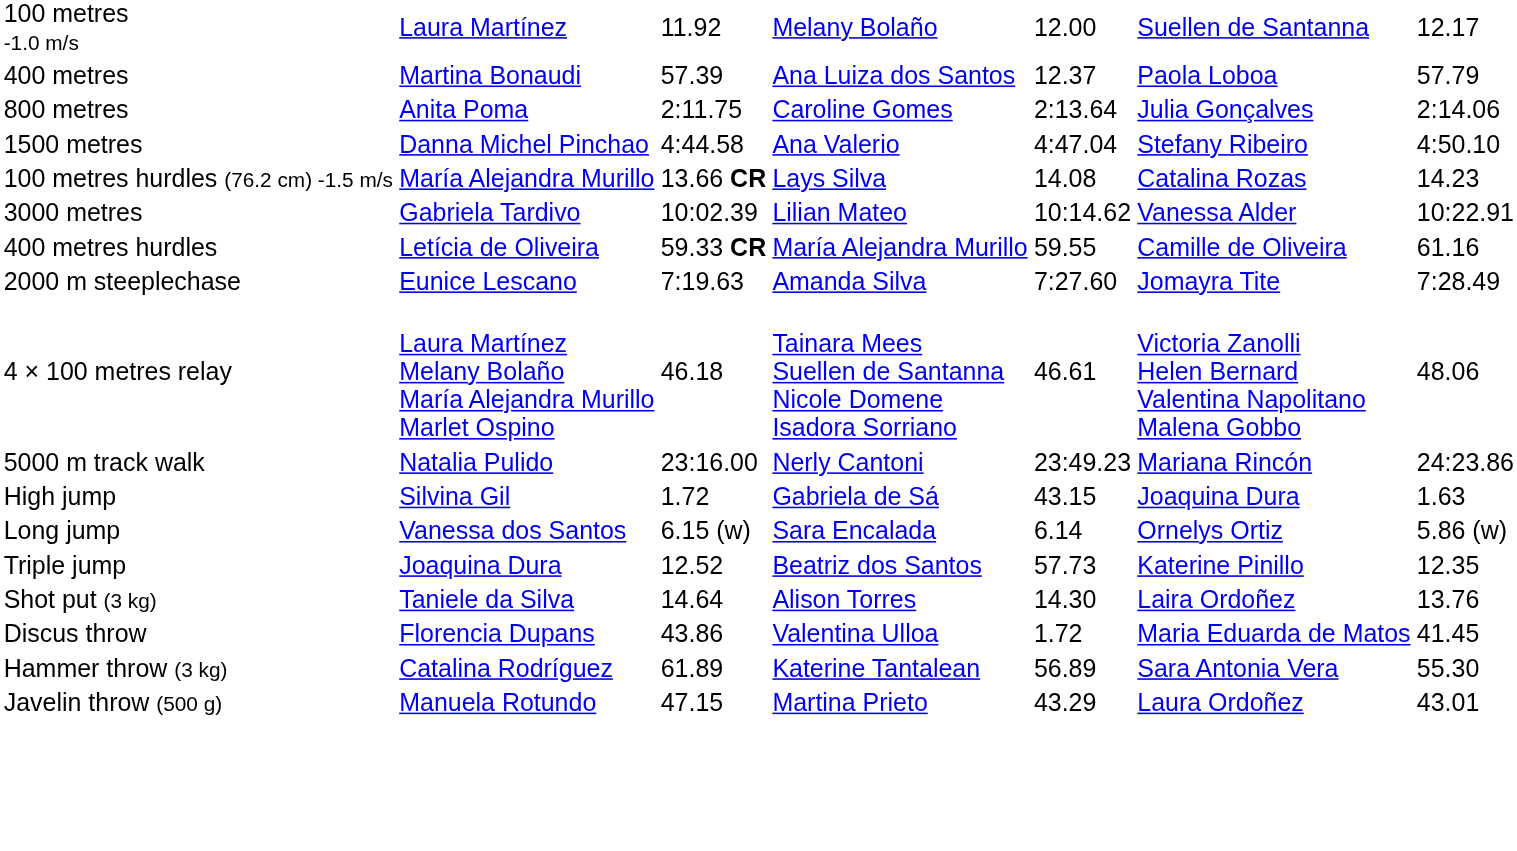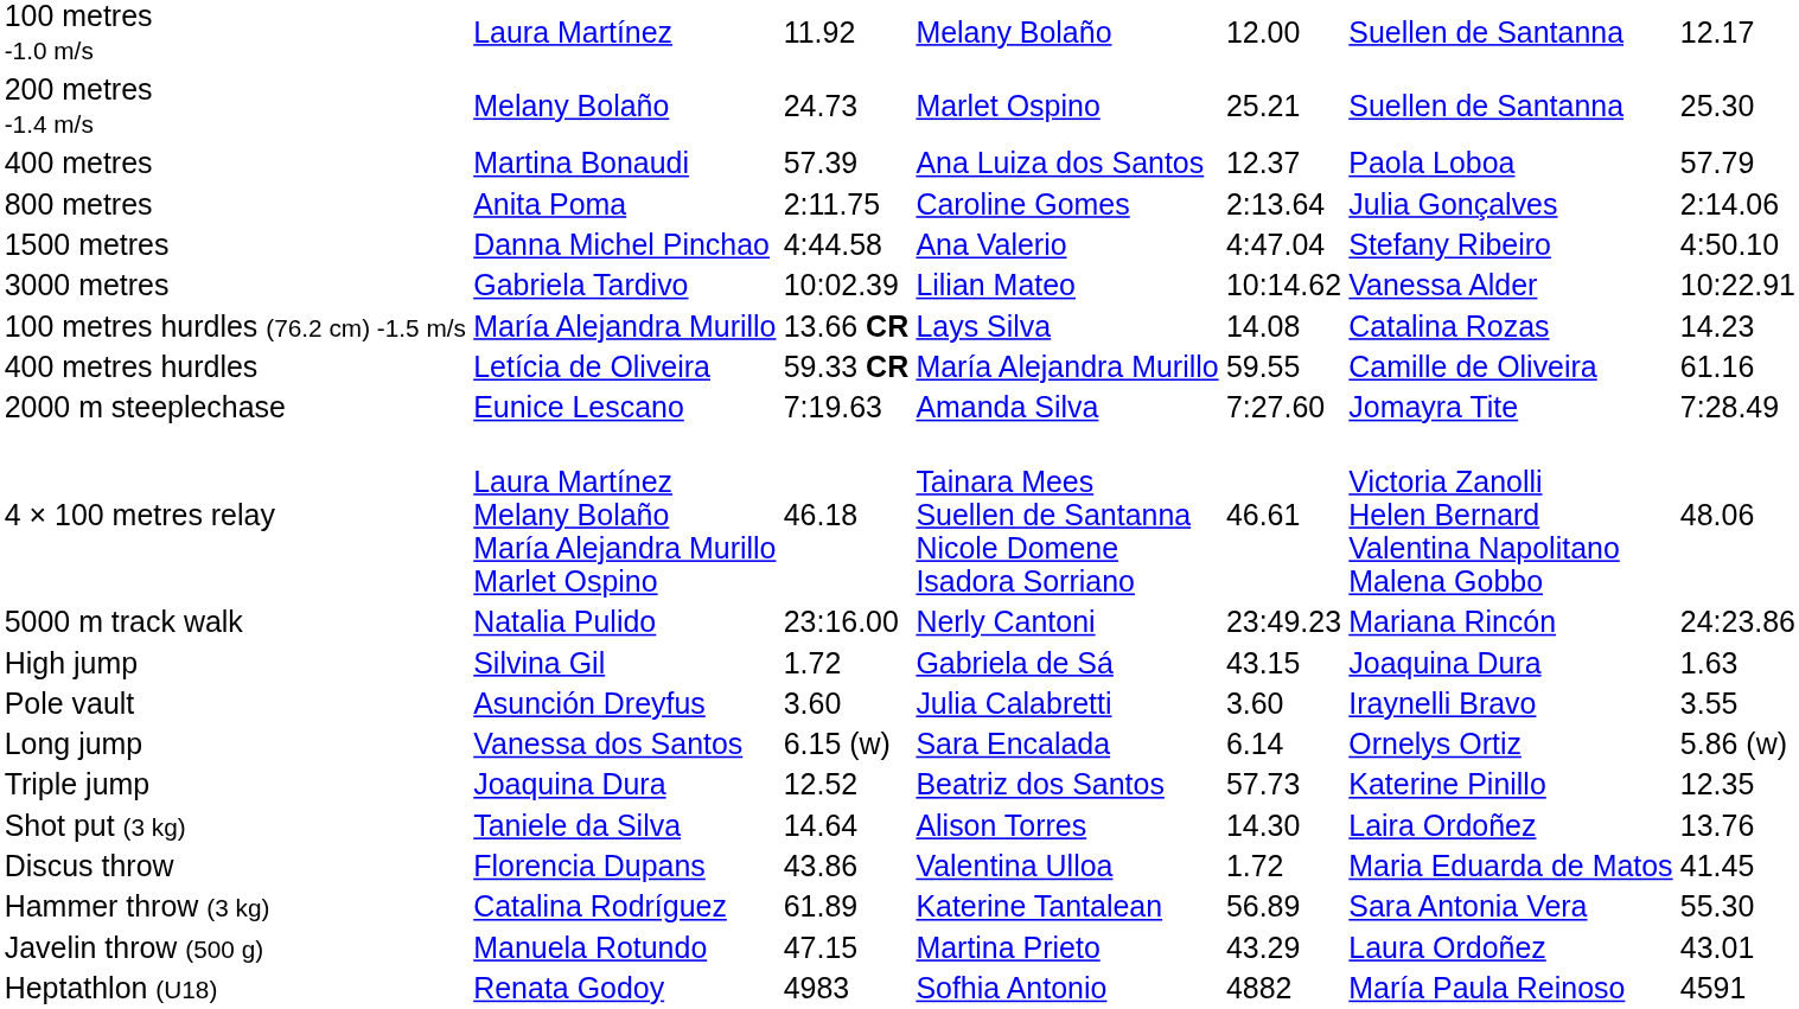 <table>
 <tr>
 <td>100 metres<br><small>-1.0 m/s</small></td>
 <td><a href='#'>Laura Martínez</a><br></td>
 <td>11.92</td>
 <td><a href='#'>Melany Bolaño</a><br></td>
 <td>12.00</td>
 <td><a href='#'>Suellen de Santanna</a><br></td>
 <td>12.17</td>
+</tr>
+<tr>
+<td>200 metres<br><small>-1.4 m/s</small></td>
+<td><a href='#'>Melany Bolaño</a><br></td>
+<td>24.73</td>
+<td><a href='#'>Marlet Ospino</a><br></td>
+<td>25.21</td>
+<td><a href='#'>Suellen de Santanna</a><br></td>
+<td>25.30</td>
 </tr>
 <tr>
 <td>400 metres</td>
 <td><a href='#'>Martina Bonaudi</a><br></td>
 <td>57.39</td>
 <td><a href='#'>Ana Luiza dos Santos</a><br></td>
 <td>12.37</td>
 <td><a href='#'>Paola Loboa</a><br></td>
 <td>57.79</td>
 </tr>
 <tr>
 <td>800 metres</td>
 <td><a href='#'>Anita Poma</a><br></td>
 <td>2:11.75</td>
 <td><a href='#'>Caroline Gomes</a><br></td>
 <td>2:13.64</td>
 <td><a href='#'>Julia Gonçalves</a><br></td>
 <td>2:14.06</td>
 </tr>
 <tr>
 <td>1500 metres</td>
 <td><a href='#'>Danna Michel Pinchao</a><br></td>
 <td>4:44.58</td>
 <td><a href='#'>Ana Valerio</a><br></td>
 <td>4:47.04</td>
 <td><a href='#'>Stefany Ribeiro</a><br></td>
 <td>4:50.10</td>
 </tr>
 <tr>
+<td>3000 metres</td>
+<td><a href='#'>Gabriela Tardivo</a><br></td>
+<td>10:02.39</td>
+<td><a href='#'>Lilian Mateo</a><br></td>
+<td>10:14.62</td>
+<td><a href='#'>Vanessa Alder</a><br></td>
+<td>10:22.91</td>
+</tr>
+<tr>
 <td>100 metres hurdles <small>(76.2 cm) -1.5 m/s</small></td>
 <td><a href='#'>María Alejandra Murillo</a><br></td>
 <td>13.66 <strong>CR</strong></td>
 <td><a href='#'>Lays Silva</a><br></td>
 <td>14.08</td>
 <td><a href='#'>Catalina Rozas</a><br></td>
 <td>14.23</td>
-</tr>
-<tr>
-<td>3000 metres</td>
-<td><a href='#'>Gabriela Tardivo</a><br></td>
-<td>10:02.39</td>
-<td><a href='#'>Lilian Mateo</a><br></td>
-<td>10:14.62</td>
-<td><a href='#'>Vanessa Alder</a><br></td>
-<td>10:22.91</td>
 </tr>
 <tr>
 <td>400 metres hurdles</td>
 <td><a href='#'>Letícia de Oliveira</a><br></td>
 <td>59.33 <strong>CR</strong></td>
 <td><a href='#'>María Alejandra Murillo</a><br></td>
 <td>59.55</td>
 <td><a href='#'>Camille de Oliveira</a><br></td>
 <td>61.16</td>
 </tr>
 <tr>
 <td>2000 m steeplechase</td>
 <td><a href='#'>Eunice Lescano</a><br></td>
 <td>7:19.63</td>
 <td><a href='#'>Amanda Silva</a><br></td>
 <td>7:27.60</td>
 <td><a href='#'>Jomayra Tite</a><br></td>
 <td>7:28.49</td>
 </tr>
 <tr>
 <td>4 × 100 metres relay</td>
 <td><br><a href='#'>Laura Martínez</a><br><a href='#'>Melany Bolaño</a><br><a href='#'>María Alejandra Murillo</a><br><a href='#'>Marlet Ospino</a></td>
 <td>46.18</td>
 <td><br><a href='#'>Tainara Mees</a><br><a href='#'>Suellen de Santanna</a><br><a href='#'>Nicole Domene</a><br><a href='#'>Isadora Sorriano</a></td>
 <td>46.61</td>
 <td><br><a href='#'>Victoria Zanolli</a><br><a href='#'>Helen Bernard</a><br><a href='#'>Valentina Napolitano</a><br><a href='#'>Malena Gobbo</a></td>
 <td>48.06</td>
 </tr>
 <tr>
 <td>5000 m track walk</td>
 <td><a href='#'>Natalia Pulido</a><br></td>
 <td>23:16.00</td>
 <td><a href='#'>Nerly Cantoni</a><br></td>
 <td>23:49.23</td>
 <td><a href='#'>Mariana Rincón</a><br></td>
 <td>24:23.86</td>
 </tr>
 <tr>
 <td>High jump</td>
 <td><a href='#'>Silvina Gil</a><br></td>
 <td>1.72</td>
 <td><a href='#'>Gabriela de Sá</a><br></td>
 <td>43.15</td>
 <td><a href='#'>Joaquina Dura</a><br></td>
 <td>1.63</td>
+</tr>
+<tr>
+<td>Pole vault</td>
+<td><a href='#'>Asunción Dreyfus</a><br></td>
+<td>3.60</td>
+<td><a href='#'>Julia Calabretti</a><br></td>
+<td>3.60</td>
+<td><a href='#'>Iraynelli Bravo</a><br></td>
+<td>3.55</td>
 </tr>
 <tr>
 <td>Long jump</td>
 <td><a href='#'>Vanessa dos Santos</a><br></td>
 <td>6.15 (w)</td>
 <td><a href='#'>Sara Encalada</a><br></td>
 <td>6.14</td>
 <td><a href='#'>Ornelys Ortiz</a><br></td>
 <td>5.86 (w)</td>
 </tr>
 <tr>
 <td>Triple jump</td>
 <td><a href='#'>Joaquina Dura</a><br></td>
 <td>12.52</td>
 <td><a href='#'>Beatriz dos Santos</a><br></td>
 <td>57.73</td>
 <td><a href='#'>Katerine Pinillo</a><br></td>
 <td>12.35</td>
 </tr>
 <tr>
 <td>Shot put <small>(3 kg)</small></td>
 <td><a href='#'>Taniele da Silva</a><br></td>
 <td>14.64</td>
 <td><a href='#'>Alison Torres</a><br></td>
 <td>14.30</td>
 <td><a href='#'>Laira Ordoñez</a><br></td>
 <td>13.76</td>
 </tr>
 <tr>
 <td>Discus throw</td>
 <td><a href='#'>Florencia Dupans</a><br></td>
 <td>43.86</td>
 <td><a href='#'>Valentina Ulloa</a><br></td>
 <td>1.72</td>
 <td><a href='#'>Maria Eduarda de Matos</a><br></td>
 <td>41.45</td>
 </tr>
 <tr>
 <td>Hammer throw <small>(3 kg)</small></td>
 <td><a href='#'>Catalina Rodríguez</a><br></td>
 <td>61.89</td>
 <td><a href='#'>Katerine Tantalean</a><br></td>
 <td>56.89</td>
 <td><a href='#'>Sara Antonia Vera</a><br></td>
 <td>55.30</td>
 </tr>
 <tr>
 <td>Javelin throw <small>(500 g)</small></td>
 <td><a href='#'>Manuela Rotundo</a><br></td>
 <td>47.15</td>
 <td><a href='#'>Martina Prieto</a><br></td>
 <td>43.29</td>
 <td><a href='#'>Laura Ordoñez</a><br></td>
 <td>43.01</td>
 </tr>
+<tr>
+<td>Heptathlon <small>(U18)</small></td>
+<td><a href='#'>Renata Godoy</a><br></td>
+<td>4983</td>
+<td><a href='#'>Sofhia Antonio</a><br></td>
+<td>4882</td>
+<td><a href='#'>María Paula Reinoso</a><br></td>
+<td>4591</td>
+</tr>
 </table>
